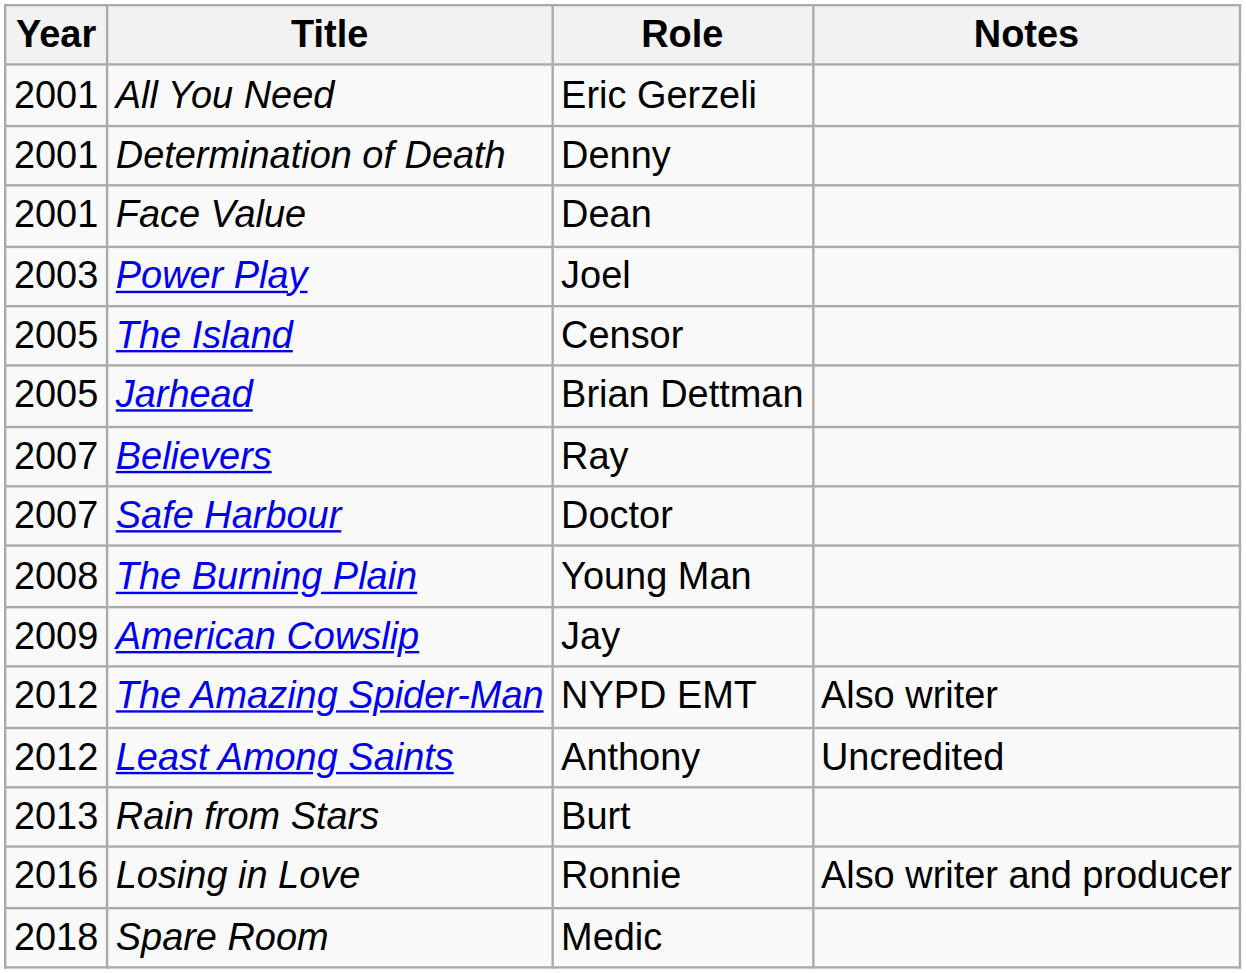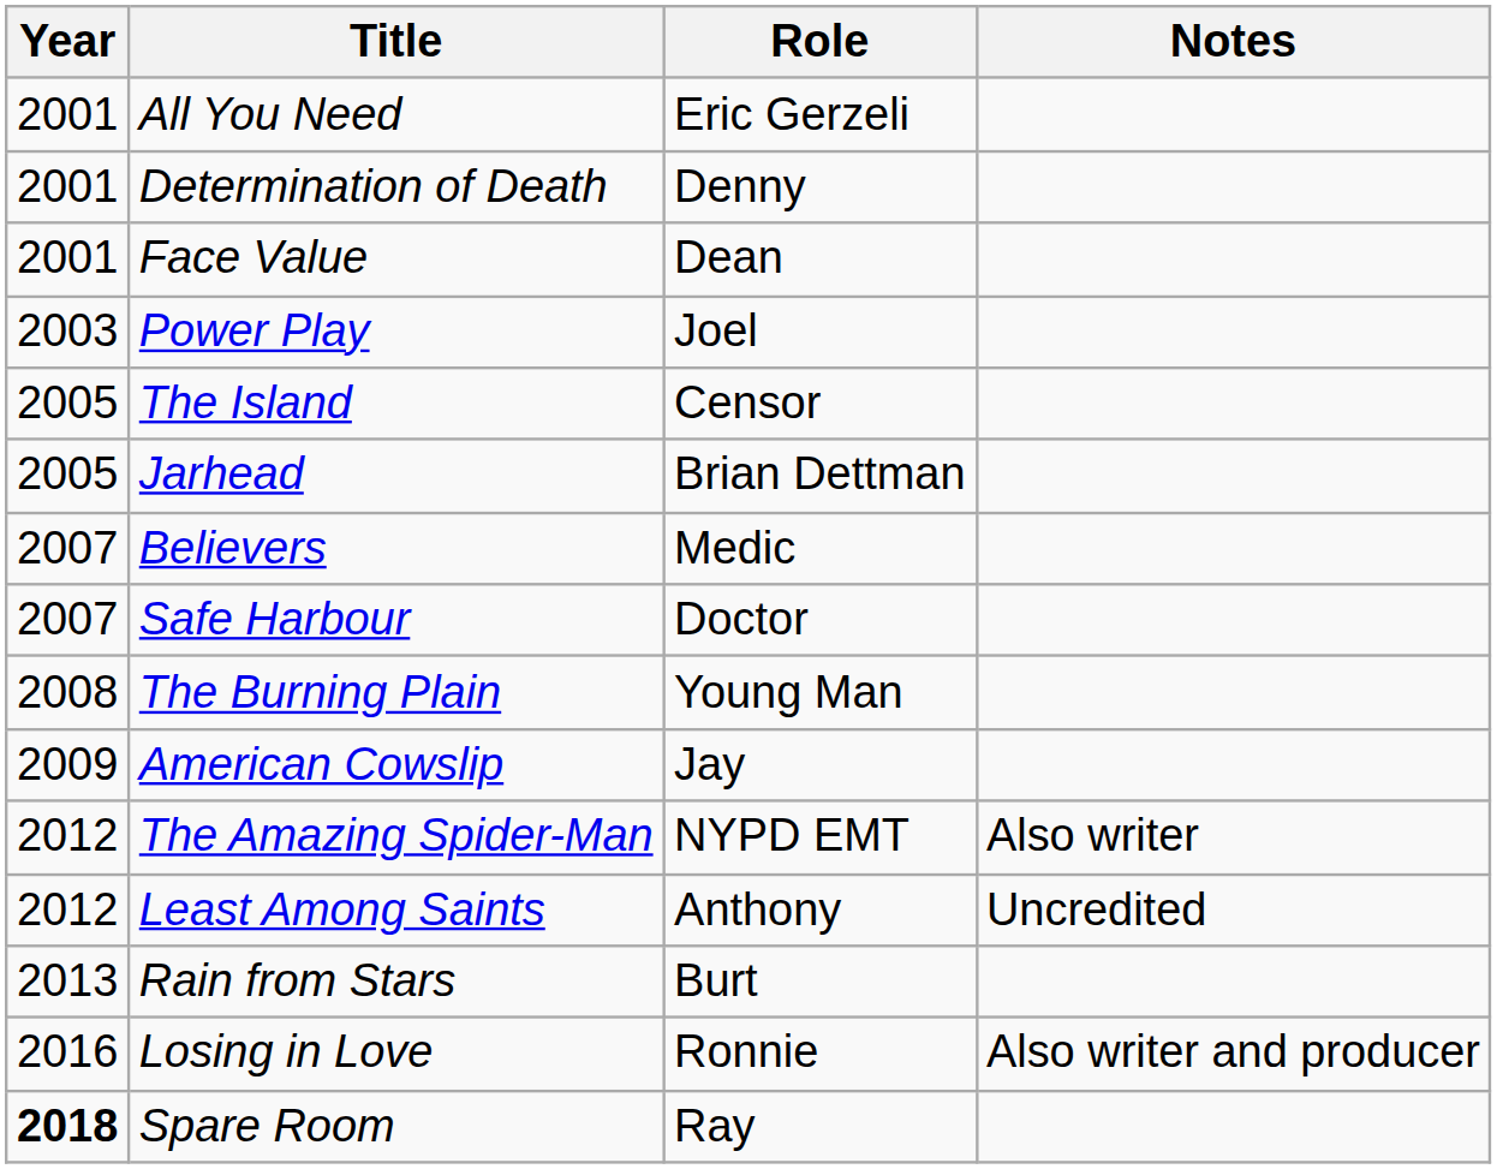 <table class="wikitable sortable">
 <tr>
 <th>Year</th>
 <th>Title</th>
 <th>Role</th>
 <th>Notes</th>
 </tr>
 <tr>
 <td>2001</td>
 <td><em>All You Need</em></td>
 <td>Eric Gerzeli</td>
 <td></td>
 </tr>
 <tr>
 <td>2001</td>
 <td><em>Determination of Death</em></td>
 <td>Denny</td>
 <td></td>
 </tr>
 <tr>
 <td>2001</td>
 <td><em>Face Value</em></td>
 <td>Dean</td>
 <td></td>
 </tr>
 <tr>
 <td>2003</td>
 <td><a href='#'><em>Power Play</em></a></td>
 <td>Joel</td>
 <td></td>
 </tr>
 <tr>
 <td>2005</td>
 <td><a href='#'><em>The Island</em></a></td>
 <td>Censor</td>
 <td></td>
 </tr>
 <tr>
 <td>2005</td>
 <td><a href='#'><em>Jarhead</em></a></td>
 <td>Brian Dettman</td>
 <td></td>
 </tr>
 <tr>
 <td>2007</td>
 <td><a href='#'><em>Believers</em></a></td>
-<td>Ray</td>
+<td>Medic</td>
 <td></td>
 </tr>
 <tr>
 <td>2007</td>
 <td><a href='#'><em>Safe Harbour</em></a></td>
 <td>Doctor</td>
 <td></td>
 </tr>
 <tr>
 <td>2008</td>
 <td><em><a href='#'>The Burning Plain</a></em></td>
 <td>Young Man</td>
 <td></td>
 </tr>
 <tr>
 <td>2009</td>
 <td><em><a href='#'>American Cowslip</a></em></td>
 <td>Jay</td>
 <td></td>
 </tr>
 <tr>
 <td>2012</td>
 <td><a href='#'><em>The Amazing Spider-Man</em></a></td>
 <td>NYPD EMT</td>
 <td>Also writer</td>
 </tr>
 <tr>
 <td>2012</td>
 <td><em><a href='#'>Least Among Saints</a></em></td>
 <td>Anthony</td>
 <td>Uncredited</td>
 </tr>
 <tr>
 <td>2013</td>
 <td><em>Rain from Stars</em></td>
 <td>Burt</td>
 <td></td>
 </tr>
 <tr>
 <td>2016</td>
 <td><em>Losing in Love</em></td>
 <td>Ronnie</td>
 <td>Also writer and producer</td>
 </tr>
 <tr>
-<td>2018</td>
+<td><strong>2018</strong></td>
 <td><em>Spare Room</em></td>
-<td>Medic</td>
+<td>Ray</td>
 <td></td>
 </tr>
 </table>
